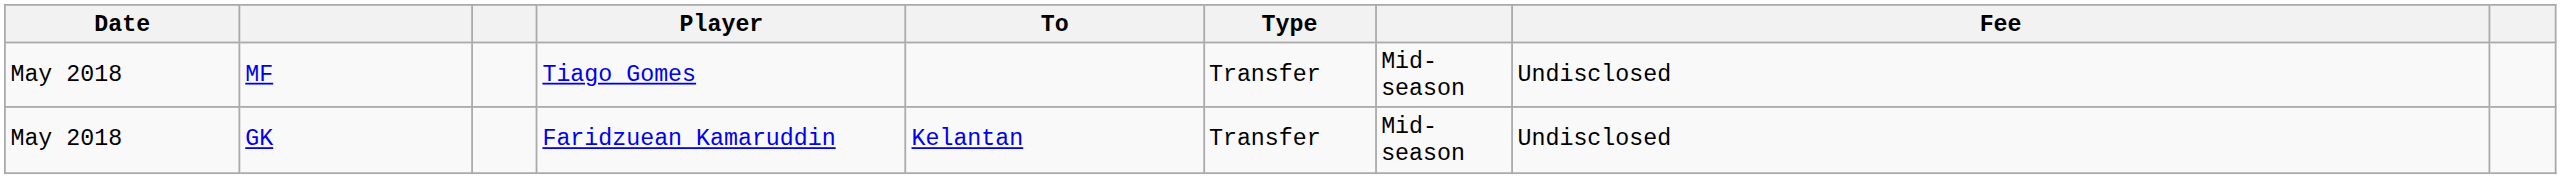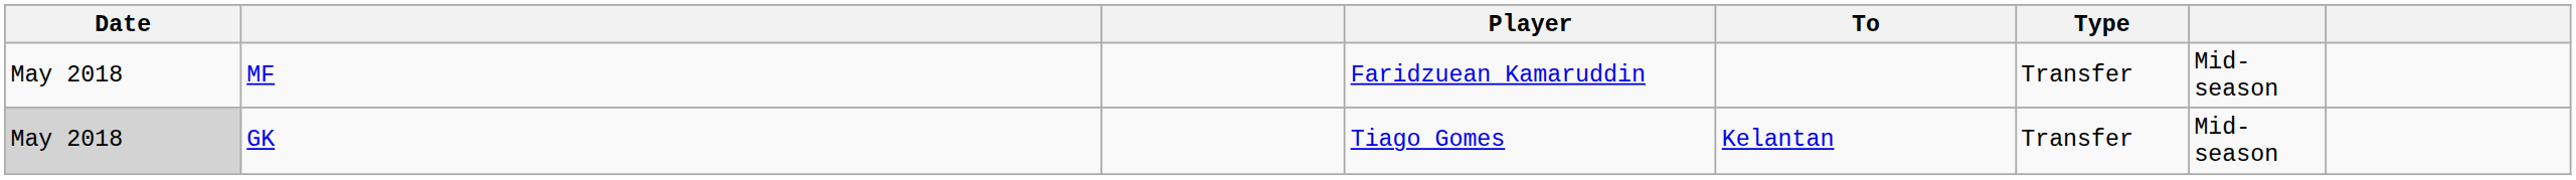 <table class="wikitable sortable" style="width:90%; text-align:center; font-size:100%; text-align:left">
 <tr>
 <th scope="col" style="width:125px;">Date</th>
 <th></th>
 <th></th>
 <th scope="col" style="width:200px;">Player</th>
 <th scope="col" style="width:160px;">To</th>
 <th scope="col" style="width:90px;">Type</th>
 <th scope="col" style="width:70px;"></th>
-<th>Fee</th>
 <th></th>
 </tr>
 <tr>
 <td>May 2018</td>
 <td><a href='#'>MF</a></td>
 <td></td>
-<td style="text-align:left"> <a href='#'>Tiago Gomes</a></td>
+<td style="text-align:left"> <a href='#'>Faridzuean Kamaruddin</a></td>
 <td style="text-align:left"></td>
 <td>Transfer</td>
 <td>Mid-season</td>
-<td>Undisclosed</td>
 <td></td>
 </tr>
 <tr>
-<td>May 2018</td>
+<td style="background: lightgrey;">May 2018</td>
 <td><a href='#'>GK</a></td>
 <td></td>
-<td style="text-align:left"> <a href='#'>Faridzuean Kamaruddin</a></td>
+<td style="text-align:left"> <a href='#'>Tiago Gomes</a></td>
 <td style="text-align:left"> <a href='#'>Kelantan</a></td>
 <td>Transfer</td>
 <td>Mid-season</td>
-<td>Undisclosed</td>
 <td></td>
 </tr>
 </table>
